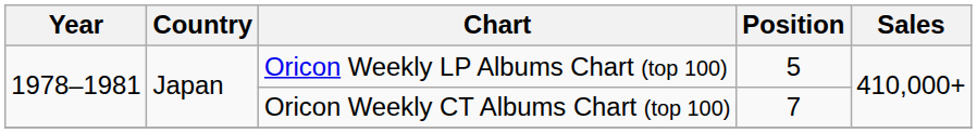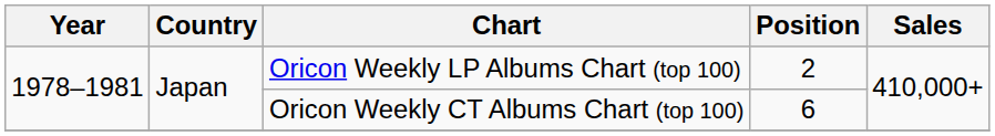 <table class="wikitable">
 <tr>
 <th>Year</th>
 <th>Country</th>
 <th>Chart</th>
 <th>Position</th>
 <th>Sales</th>
 </tr>
 <tr>
 <td rowspan=2>1978–1981</td>
 <td rowspan=2>Japan</td>
 <td><a href='#'>Oricon</a> Weekly LP Albums Chart <small>(top 100)</small> </td>
-<td align="center">5</td>
+<td align="center">2</td>
 <td rowspan=2>410,000+</td>
 </tr>
 <tr>
 <td>Oricon Weekly CT Albums Chart <small>(top 100)</small> </td>
-<td align="center">7</td>
+<td align="center">6</td>
 </tr>
 <tr>
 </tr>
 </table>
